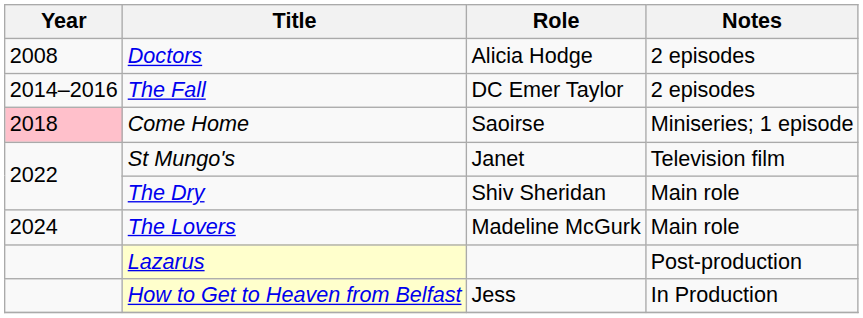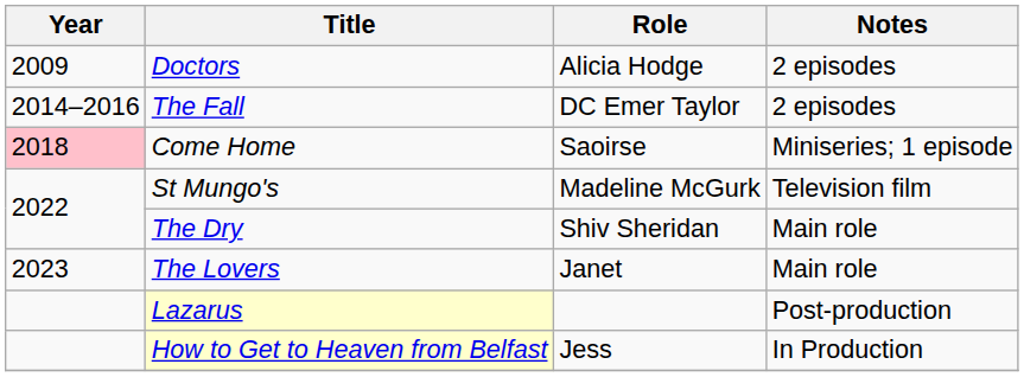 <table class="wikitable sortable">
 <tr>
 <th>Year</th>
 <th>Title</th>
 <th>Role</th>
 <th class="unsortable">Notes</th>
 </tr>
 <tr>
-<td>2008</td>
+<td>2009</td>
 <td><em><a href='#'>Doctors</a></em></td>
 <td>Alicia Hodge</td>
 <td>2 episodes</td>
 </tr>
 <tr>
 <td>2014–2016</td>
 <td><em><a href='#'>The Fall</a></em></td>
 <td>DC Emer Taylor</td>
 <td>2 episodes</td>
 </tr>
 <tr>
 <td style="background: pink;">2018</td>
 <td><em>Come Home</em></td>
 <td>Saoirse</td>
 <td>Miniseries; 1 episode</td>
 </tr>
 <tr>
 <td rowspan="2">2022</td>
 <td><em>St Mungo's</em></td>
-<td>Janet</td>
+<td>Madeline McGurk</td>
 <td>Television film</td>
 </tr>
 <tr>
 <td><em><a href='#'>The Dry</a></em></td>
 <td>Shiv Sheridan</td>
 <td>Main role</td>
 </tr>
 <tr>
-<td>2024</td>
+<td>2023</td>
 <td><em><a href='#'>The Lovers</a></em></td>
-<td>Madeline McGurk</td>
+<td>Janet</td>
 <td>Main role</td>
 </tr>
 <tr>
 <td></td>
 <td style="background:#FFFFCC;"> <em><a href='#'>Lazarus</a></em></td>
 <td></td>
 <td>Post-production</td>
 </tr>
 <tr>
 <td></td>
 <td style="background:#FFFFCC;"> <em><a href='#'>How to Get to Heaven from Belfast</a></em></td>
 <td>Jess</td>
 <td>In Production</td>
 </tr>
 <tr>
 </tr>
 </table>
